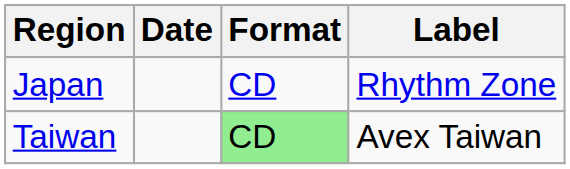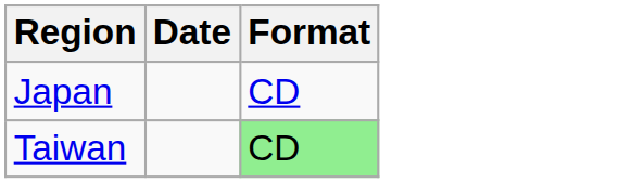 <table class="wikitable">
 <tr>
 <th>Region</th>
 <th>Date</th>
 <th>Format</th>
-<th>Label</th>
 </tr>
 <tr>
 <td rowspan="1"><a href='#'>Japan</a></td>
 <td></td>
 <td><a href='#'>CD</a></td>
-<td rowspan="1"><a href='#'>Rhythm Zone</a></td>
 </tr>
 <tr>
 <td rowspan="1"><a href='#'>Taiwan</a></td>
 <td></td>
 <td style="background: lightgreen;">CD</td>
-<td rowspan="1">Avex Taiwan</td>
 </tr>
 </table>
